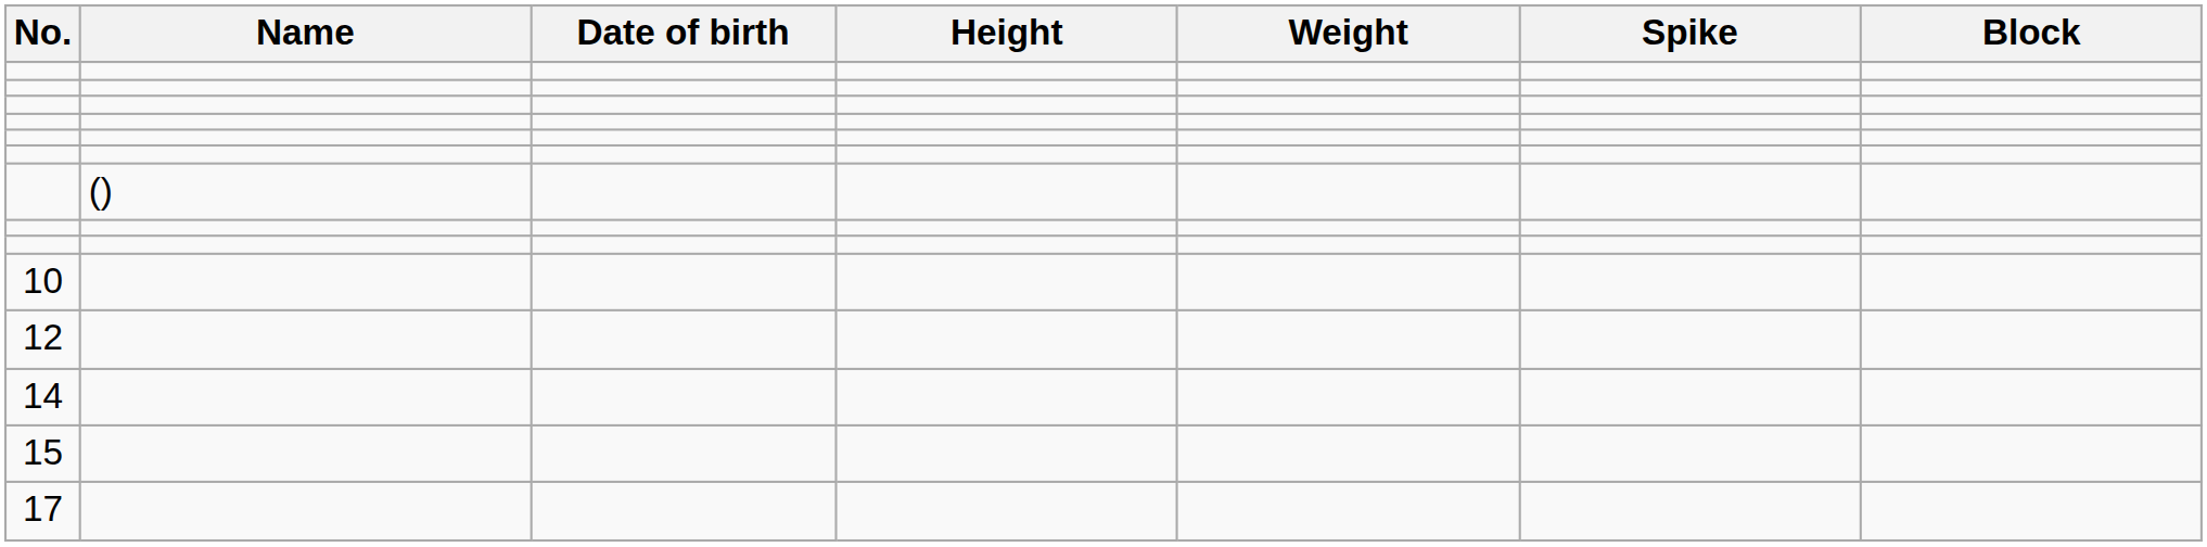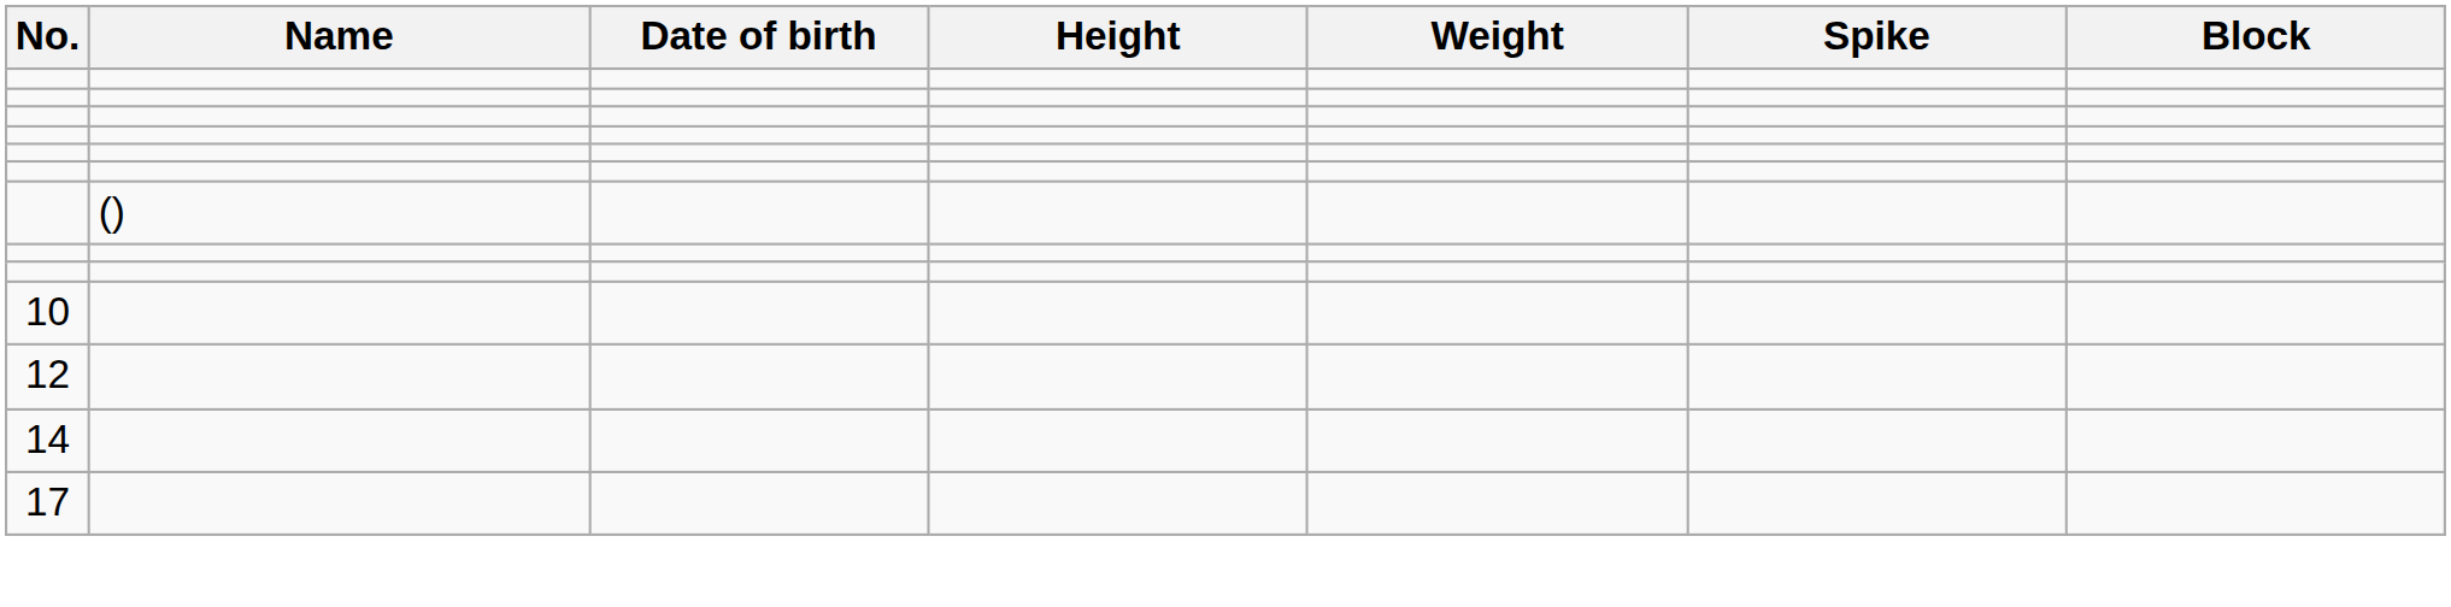 <table class="wikitable sortable" style="font-size:100%; text-align:center;">
 <tr>
 <th>No.</th>
 <th style="width:12em">Name</th>
 <th style="width:8em">Date of birth</th>
 <th style="width:9em">Height</th>
 <th style="width:9em">Weight</th>
 <th style="width:9em">Spike</th>
 <th style="width:9em">Block</th>
 </tr>
 <tr>
 <td></td>
 <td align=left> </td>
 <td align=right></td>
 <td></td>
 <td></td>
 <td></td>
 <td></td>
 </tr>
 <tr>
 <td></td>
 <td align=left> </td>
 <td align=right></td>
 <td></td>
 <td></td>
 <td></td>
 <td></td>
 </tr>
 <tr>
 <td></td>
 <td align=left> </td>
 <td align=right></td>
 <td></td>
 <td></td>
 <td></td>
 <td></td>
 </tr>
 <tr>
 <td></td>
 <td align=left> </td>
 <td align=right></td>
 <td></td>
 <td></td>
 <td></td>
 <td></td>
 </tr>
 <tr>
 <td></td>
 <td align=left> </td>
 <td align=right></td>
 <td></td>
 <td></td>
 <td></td>
 <td></td>
 </tr>
 <tr>
 <td></td>
 <td align=left> </td>
 <td align=right></td>
 <td></td>
 <td></td>
 <td></td>
 <td></td>
 </tr>
 <tr>
 <td></td>
 <td align=left>  ()</td>
 <td align=right></td>
 <td></td>
 <td></td>
 <td></td>
 <td></td>
 </tr>
 <tr>
 <td></td>
 <td align=left> </td>
 <td align=right></td>
 <td></td>
 <td></td>
 <td></td>
 <td></td>
 </tr>
 <tr>
 <td></td>
 <td align=left> </td>
 <td align=right></td>
 <td></td>
 <td></td>
 <td></td>
 <td></td>
 </tr>
 <tr>
 <td>10</td>
 <td align=left> </td>
 <td align=right></td>
 <td></td>
 <td></td>
 <td></td>
 <td></td>
 </tr>
 <tr>
 <td>12</td>
 <td align=left> </td>
 <td align=right></td>
 <td></td>
 <td></td>
 <td></td>
 <td></td>
 </tr>
 <tr>
 <td>14</td>
 <td align=left> </td>
 <td align=right></td>
 <td></td>
 <td></td>
 <td></td>
 <td></td>
 </tr>
 <tr>
-<td>15</td>
-<td align=left> </td>
-<td align=right></td>
-<td></td>
-<td></td>
-<td></td>
-<td></td>
-</tr>
-<tr>
 <td>17</td>
 <td align=left> </td>
 <td align=right></td>
 <td></td>
 <td></td>
 <td></td>
 <td></td>
 </tr>
 </table>
